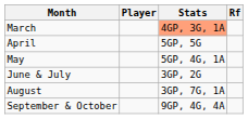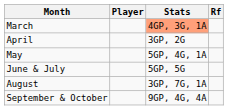 <table class="wikitable">
 <tr style="text-align:center;">
 <th>Month</th>
 <th>Player</th>
 <th>Stats</th>
 <th>Rf</th>
 </tr>
 <tr>
 <td>March</td>
 <td></td>
 <td style="background: lightsalmon;">4GP, 3G, 1A</td>
 <td style="text-align:center;"></td>
 </tr>
 <tr>
 <td>April</td>
 <td></td>
-<td>5GP, 5G</td>
+<td>3GP, 2G</td>
 <td style="text-align:center;"></td>
 </tr>
 <tr>
 <td>May</td>
 <td></td>
 <td>5GP, 4G, 1A</td>
 <td style="text-align:center;"></td>
 </tr>
 <tr>
 <td>June & July</td>
 <td></td>
-<td>3GP, 2G</td>
+<td>5GP, 5G</td>
 <td style="text-align:center;"></td>
 </tr>
 <tr>
 <td>August</td>
 <td></td>
 <td>3GP, 7G, 1A</td>
 <td style="text-align:center;"></td>
 </tr>
 <tr>
 <td>September & October</td>
 <td></td>
 <td>9GP, 4G, 4A</td>
 <td style="text-align:center;"></td>
 </tr>
 </table>
